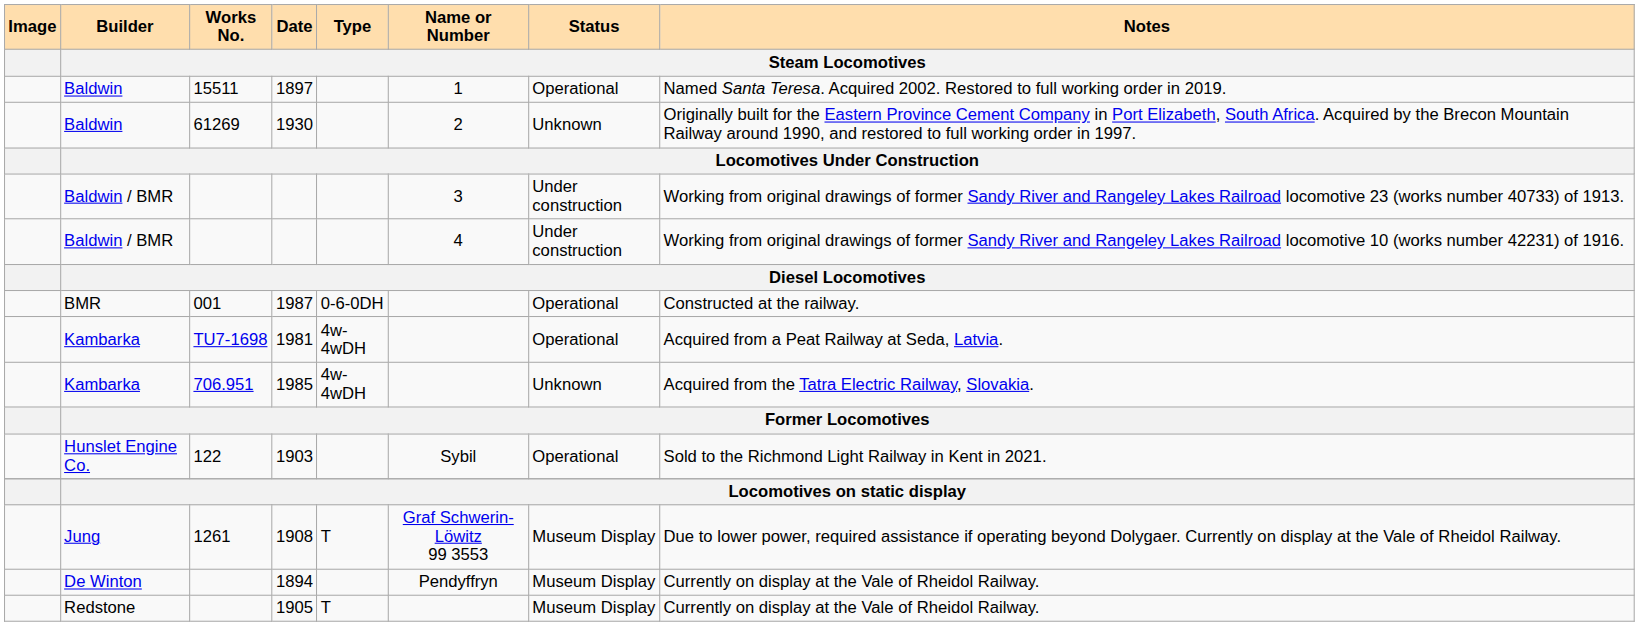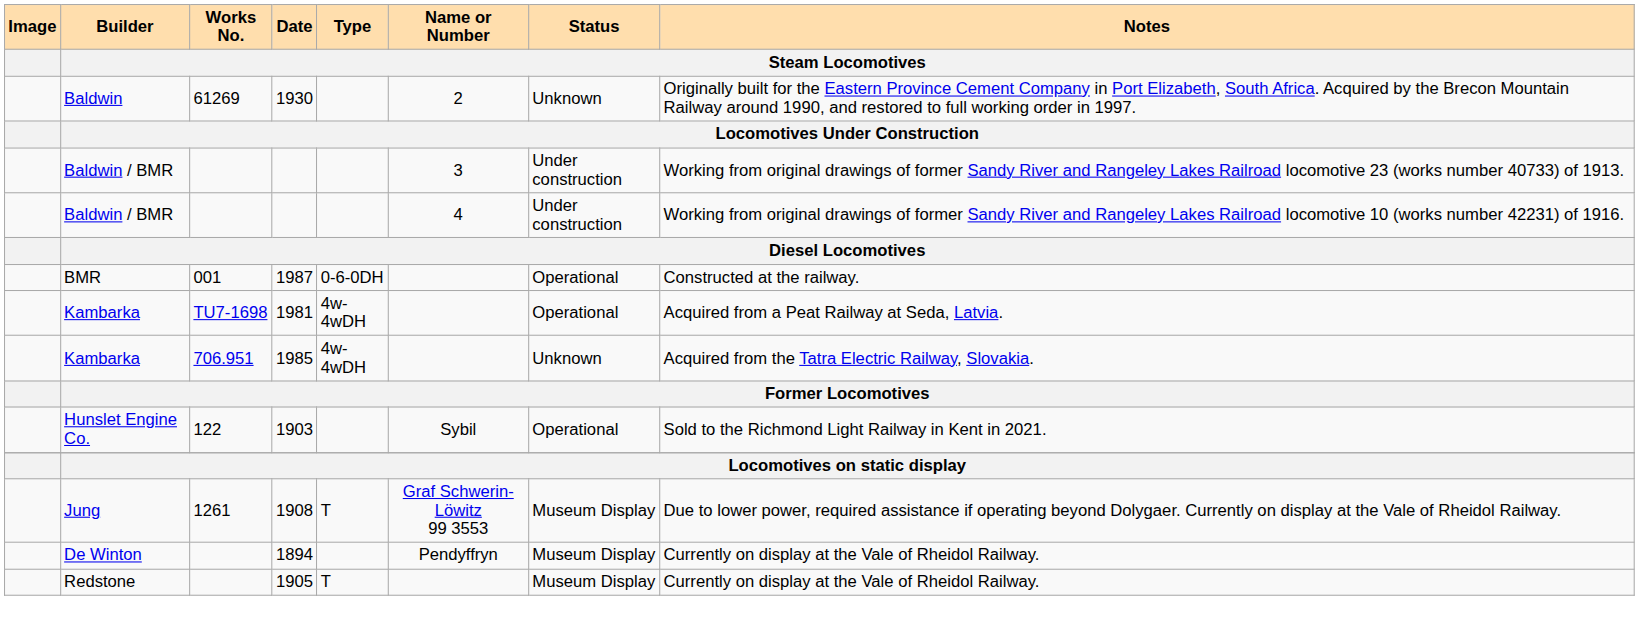 <table class="wikitable">
 <tr>
 <th style="background:#ffdead;">Image</th>
 <th style="background:#ffdead;">Builder</th>
 <th style="background:#ffdead;">Works No.</th>
 <th style="background:#ffdead;">Date</th>
 <th style="background:#ffdead;">Type</th>
 <th style="background:#ffdead;">Name or Number</th>
 <th style="background:#ffdead;">Status</th>
 <th style="background:#ffdead;">Notes</th>
 </tr>
 <tr>
 <th></th>
 <th colspan="7">Steam Locomotives</th>
-</tr>
-<tr>
-<td></td>
-<td><a href='#'>Baldwin</a></td>
-<td>15511</td>
-<td>1897</td>
-<td></td>
-<td align="center">1</td>
-<td>Operational</td>
-<td>Named <em>Santa Teresa</em>. Acquired 2002. Restored to full working order in 2019.</td>
 </tr>
 <tr>
 <td></td>
 <td><a href='#'>Baldwin</a></td>
 <td>61269</td>
 <td>1930</td>
 <td></td>
 <td align="center">2</td>
 <td>Unknown</td>
 <td>Originally built for the <a href='#'>Eastern Province Cement Company</a> in <a href='#'>Port Elizabeth</a>, <a href='#'>South Africa</a>. Acquired by the Brecon Mountain Railway around 1990, and restored to full working order in 1997.</td>
 </tr>
 <tr>
 <th></th>
 <th colspan="7">Locomotives Under Construction</th>
 </tr>
 <tr>
 <td></td>
 <td><a href='#'>Baldwin</a> / BMR</td>
 <td></td>
 <td></td>
 <td></td>
 <td align="center">3</td>
 <td>Under construction</td>
 <td>Working from original drawings of former <a href='#'>Sandy River and Rangeley Lakes Railroad</a> locomotive 23 (works number 40733) of 1913.</td>
 </tr>
 <tr>
 <td></td>
 <td><a href='#'>Baldwin</a> / BMR</td>
 <td></td>
 <td></td>
 <td></td>
 <td align="center">4</td>
 <td>Under construction</td>
 <td>Working from original drawings of former <a href='#'>Sandy River and Rangeley Lakes Railroad</a> locomotive 10 (works number 42231) of 1916.</td>
 </tr>
 <tr>
 <th></th>
 <th colspan="7">Diesel Locomotives</th>
 </tr>
 <tr>
 <td></td>
 <td>BMR</td>
 <td>001</td>
 <td>1987</td>
 <td>0-6-0DH</td>
 <td align="center"></td>
 <td>Operational</td>
 <td>Constructed at the railway.</td>
 </tr>
 <tr>
 <td></td>
 <td><a href='#'>Kambarka</a></td>
 <td><a href='#'>TU7-1698</a></td>
 <td>1981</td>
 <td>4w-4wDH</td>
 <td align="center"></td>
 <td>Operational</td>
 <td>Acquired from a Peat Railway at Seda, <a href='#'>Latvia</a>.</td>
 </tr>
 <tr>
 <td></td>
 <td><a href='#'>Kambarka</a></td>
 <td><a href='#'>706.951</a></td>
 <td>1985</td>
 <td>4w-4wDH</td>
 <td align="center"></td>
 <td>Unknown</td>
 <td>Acquired from the <a href='#'>Tatra Electric Railway</a>, <a href='#'>Slovakia</a>.</td>
 </tr>
 <tr>
 <th></th>
 <th colspan="7">Former Locomotives</th>
 </tr>
 <tr>
 <td></td>
 <td><a href='#'>Hunslet Engine Co.</a></td>
 <td>122</td>
 <td>1903</td>
 <td></td>
 <td align="center">Sybil</td>
 <td>Operational</td>
 <td>Sold to the Richmond Light Railway in Kent in 2021.</td>
 </tr>
 <tr>
 </tr>
 <tr>
 <th></th>
 <th colspan="7">Locomotives on static display</th>
 </tr>
 <tr>
 <td></td>
 <td><a href='#'>Jung</a></td>
 <td>1261</td>
 <td>1908</td>
 <td>T</td>
 <td align="center"><a href='#'>Graf Schwerin-Löwitz</a><br>99 3553</td>
 <td>Museum Display</td>
 <td>Due to lower power, required assistance if operating beyond Dolygaer. Currently on display at the Vale of Rheidol Railway.</td>
 </tr>
 <tr>
 <td></td>
 <td><a href='#'>De Winton</a></td>
 <td></td>
 <td>1894</td>
 <td></td>
 <td align="center">Pendyffryn</td>
 <td>Museum Display</td>
 <td>Currently on display at the Vale of Rheidol Railway.</td>
 </tr>
 <tr>
 <td></td>
 <td>Redstone</td>
 <td></td>
 <td>1905</td>
 <td>T</td>
 <td align="center"></td>
 <td>Museum Display</td>
 <td>Currently on display at the Vale of Rheidol Railway.</td>
 </tr>
 </table>
